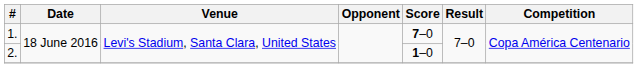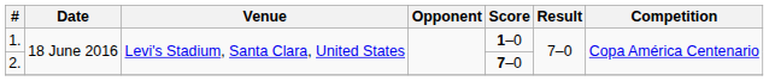 <table class="wikitable collapsible collapsed">
 <tr>
 <th>#</th>
 <th>Date</th>
 <th>Venue</th>
 <th>Opponent</th>
 <th>Score</th>
 <th>Result</th>
 <th>Competition</th>
 </tr>
 <tr>
 <td>1.</td>
 <td rowspan=2>18 June 2016</td>
 <td rowspan=2><a href='#'>Levi's Stadium</a>, <a href='#'>Santa Clara</a>, <a href='#'>United States</a></td>
 <td rowspan=2></td>
-<td align=center><strong>7</strong>–0</td>
+<td style="text-align:center;"><strong>1</strong>–0</td>
 <td rowspan=2 style="text-align:center;">7–0</td>
 <td rowspan=2><a href='#'>Copa América Centenario</a></td>
 </tr>
 <tr>
 <td>2.</td>
-<td style="text-align:center;"><strong>1</strong>–0</td>
+<td align=center><strong>7</strong>–0</td>
 </tr>
 <tr>
 </tr>
 </table>
